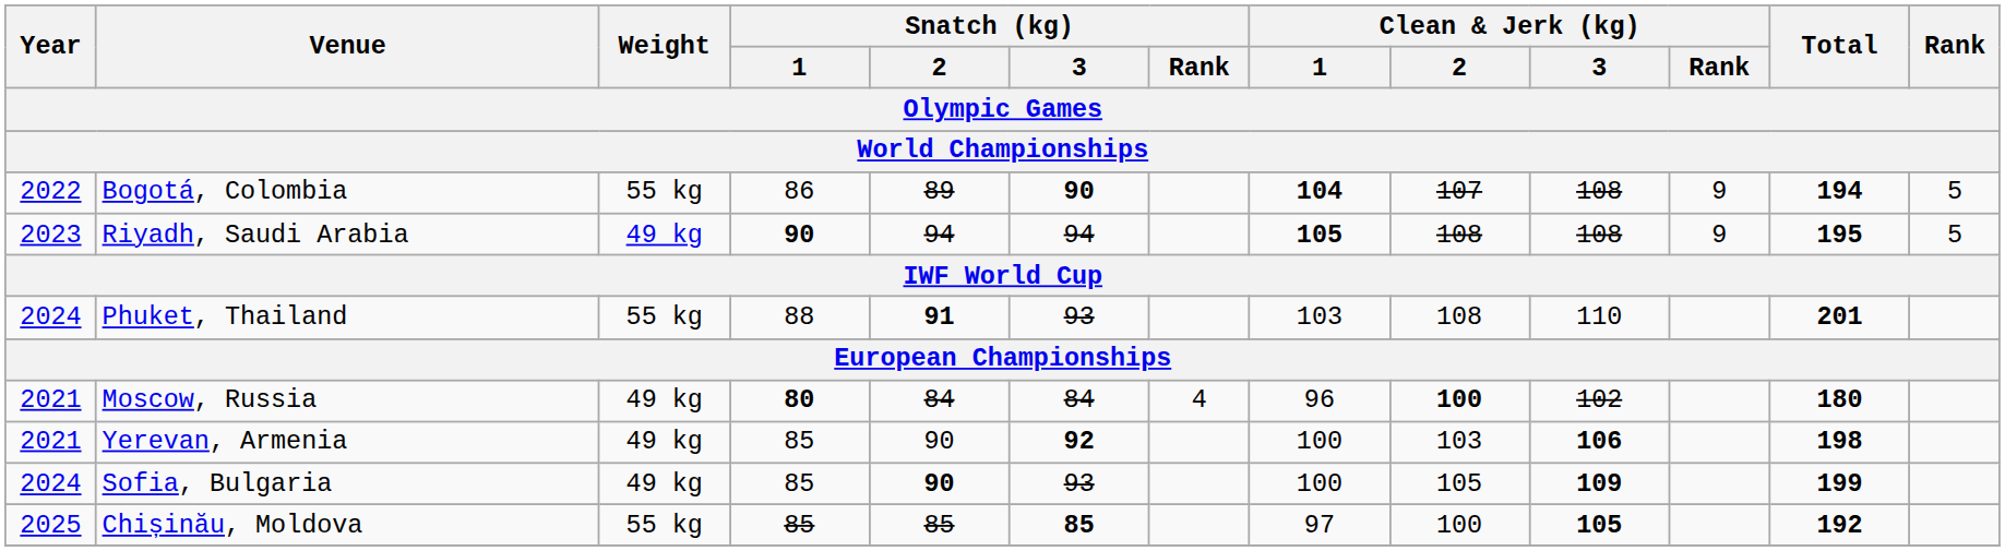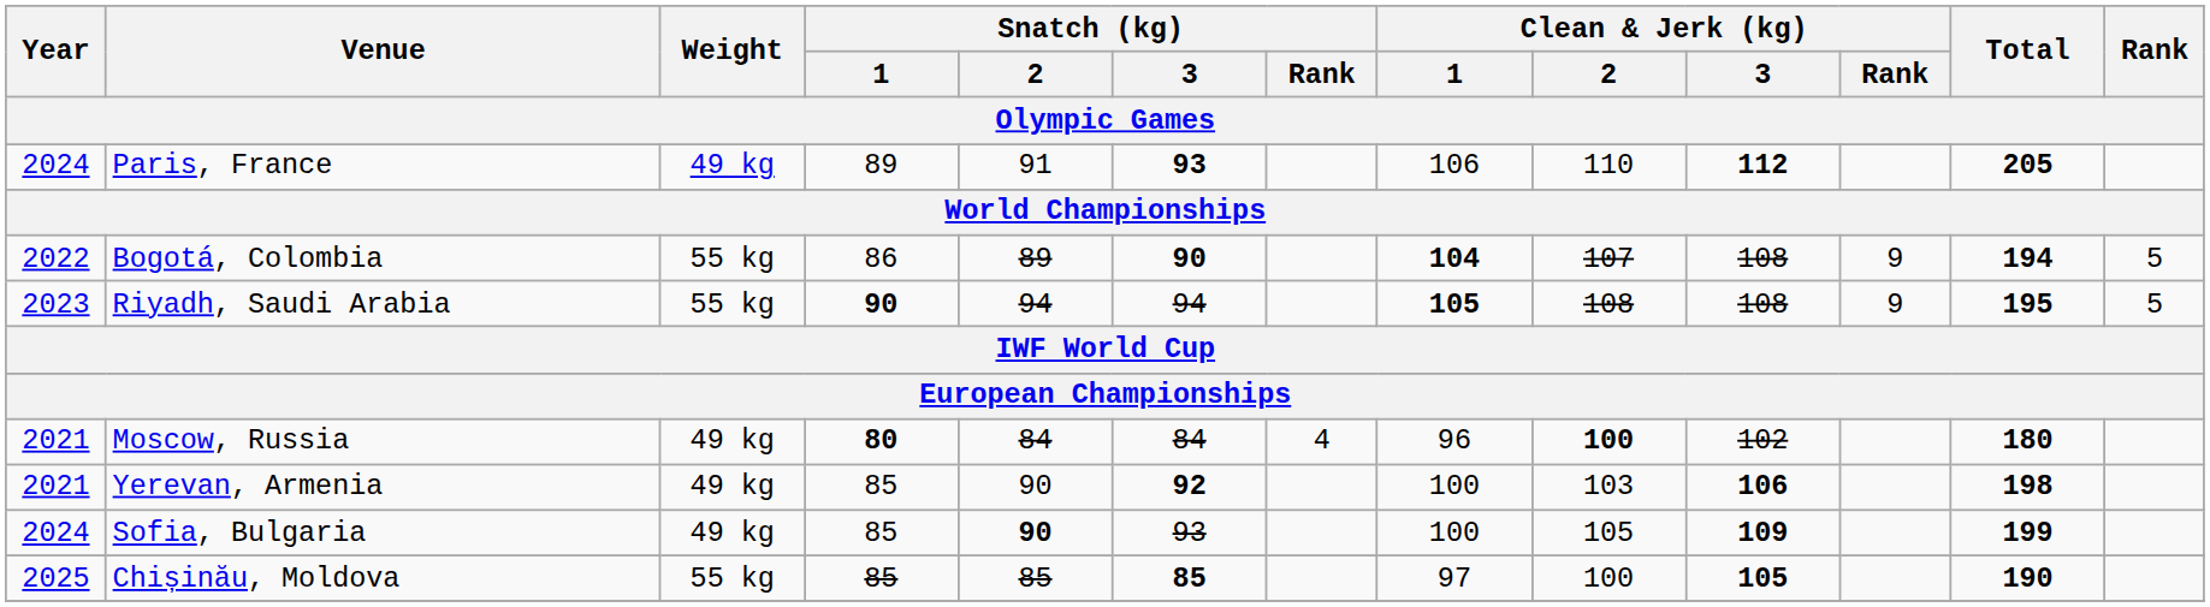 <table class = "wikitable" style="text-align:center;">
 <tr>
 <th rowspan=2 width=40>Year</th>
 <th rowspan=2 width=250>Venue</th>
 <th rowspan=2 width=60>Weight</th>
 <th colspan=4>Snatch (kg)</th>
 <th colspan=4>Clean & Jerk (kg)</th>
 <th rowspan=2 width=65>Total</th>
 <th rowspan=2 width=40>Rank</th>
 </tr>
 <tr>
 <th width=65>1</th>
 <th width=65>2</th>
 <th width=65>3</th>
 <th width=45>Rank</th>
 <th width=65>1</th>
 <th width=65>2</th>
 <th width=65>3</th>
 <th width=45>Rank</th>
 </tr>
 <tr>
 <th colspan=13><a href='#'>Olympic Games</a></th>
 </tr>
 <tr>
+<td><a href='#'>2024</a></td>
+<td align=left><a href='#'>Paris</a>, France</td>
+<td><a href='#'>49 kg</a></td>
+<td>89</td>
+<td>91</td>
+<td><strong>93</strong></td>
+<td></td>
+<td>106</td>
+<td>110</td>
+<td><strong>112</strong></td>
+<td></td>
+<td><strong>205</strong></td>
+<td></td>
+</tr>
+<tr>
 <th colspan=13><a href='#'>World Championships</a></th>
 </tr>
 <tr>
 <td><a href='#'>2022</a></td>
 <td align=left><a href='#'>Bogotá</a>, Colombia</td>
 <td>55 kg</td>
 <td>86</td>
 <td><s>89</s></td>
 <td><strong>90</strong></td>
 <td></td>
 <td><strong>104</strong></td>
 <td><s>107</s></td>
 <td><s>108</s></td>
 <td>9</td>
 <td><strong>194</strong></td>
 <td>5</td>
 </tr>
 <tr>
 <td><a href='#'>2023</a></td>
 <td align=left><a href='#'>Riyadh</a>, Saudi Arabia</td>
-<td><a href='#'>49 kg</a></td>
+<td>55 kg</td>
 <td><strong>90</strong></td>
 <td><s>94</s></td>
 <td><s>94</s></td>
 <td></td>
 <td><strong>105</strong></td>
 <td><s>108</s></td>
 <td><s>108</s></td>
 <td>9</td>
 <td><strong>195</strong></td>
 <td>5</td>
 </tr>
 <tr>
 <th colspan=13><a href='#'>IWF World Cup</a></th>
-</tr>
-<tr>
-<td><a href='#'>2024</a></td>
-<td align=left><a href='#'>Phuket</a>, Thailand</td>
-<td>55 kg</td>
-<td>88</td>
-<td><strong>91</strong></td>
-<td><s>93</s></td>
-<td></td>
-<td>103</td>
-<td>108</td>
-<td>110</td>
-<td></td>
-<td><strong>201</strong></td>
-<td></td>
 </tr>
 <tr 1>
 <th colspan=13><a href='#'>European Championships</a></th>
 </tr>
 <tr>
 <td><a href='#'>2021</a></td>
 <td align=left><a href='#'>Moscow</a>, Russia</td>
 <td>49 kg</td>
 <td><strong>80</strong></td>
 <td><s>84</s></td>
 <td><s>84</s></td>
 <td>4</td>
 <td>96</td>
 <td><strong>100</strong></td>
 <td><s>102</s></td>
 <td></td>
 <td><strong>180</strong></td>
 <td></td>
 </tr>
 <tr>
 <td><a href='#'>2021</a></td>
 <td align=left><a href='#'>Yerevan</a>, Armenia</td>
 <td>49 kg</td>
 <td>85</td>
 <td>90</td>
 <td><strong>92</strong></td>
 <td></td>
 <td>100</td>
 <td>103</td>
 <td><strong>106</strong></td>
 <td></td>
 <td><strong>198</strong></td>
 <td></td>
 </tr>
 <tr>
 <td><a href='#'>2024</a></td>
 <td align=left><a href='#'>Sofia</a>, Bulgaria</td>
 <td>49 kg</td>
 <td>85</td>
 <td><strong>90</strong></td>
 <td><s>93</s></td>
 <td></td>
 <td>100</td>
 <td>105</td>
 <td><strong>109</strong></td>
 <td></td>
 <td><strong>199</strong></td>
 <td></td>
 </tr>
 <tr>
 <td><a href='#'>2025</a></td>
 <td align=left><a href='#'>Chișinău</a>, Moldova</td>
 <td>55 kg</td>
 <td><s>85</s></td>
 <td><s>85</s></td>
 <td><strong>85</strong></td>
 <td></td>
 <td>97</td>
 <td>100</td>
 <td><strong>105</strong></td>
 <td></td>
-<td><strong>192</strong></td>
+<td><strong>190</strong></td>
 <td></td>
 </tr>
 <tr>
 </tr>
 </table>
